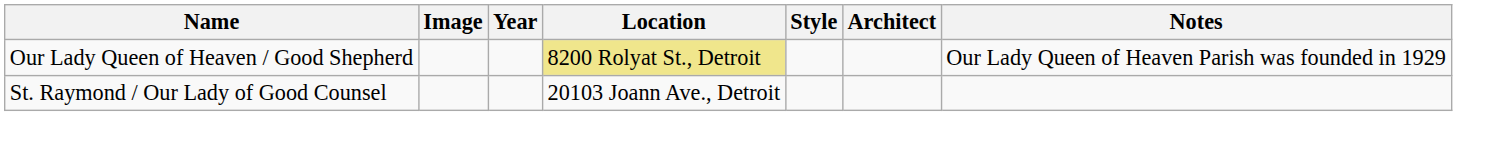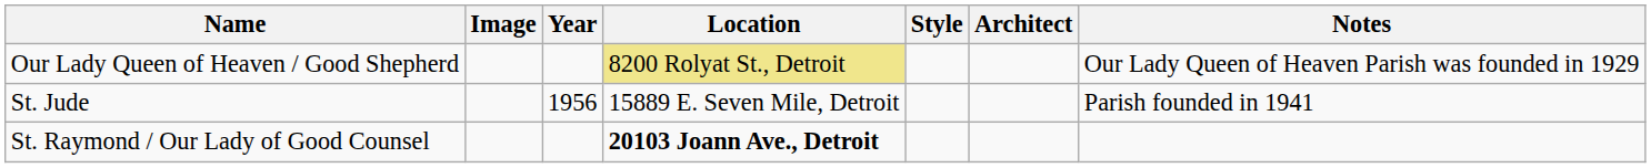 <table class="wikitable sortable">
 <tr>
 <th>Name</th>
 <th class="unsortable">Image</th>
 <th>Year</th>
 <th class="unsortable">Location</th>
 <th class="unsortable">Style</th>
 <th class="unsortable">Architect</th>
 <th class="unsortable">Notes</th>
 </tr>
 <tr>
 <td>Our Lady Queen of Heaven / Good Shepherd</td>
 <td></td>
 <td></td>
 <td style="background: khaki;">8200 Rolyat St., Detroit</td>
 <td></td>
 <td></td>
 <td>Our Lady Queen of Heaven Parish was founded in 1929</td>
 </tr>
 <tr>
+<td>St. Jude</td>
+<td></td>
+<td>1956</td>
+<td>15889 E. Seven Mile, Detroit</td>
+<td></td>
+<td></td>
+<td>Parish founded in 1941</td>
+</tr>
+<tr>
 <td>St. Raymond / Our Lady of Good Counsel</td>
 <td></td>
 <td></td>
-<td>20103 Joann Ave., Detroit</td>
+<td><strong>20103 Joann Ave., Detroit</strong></td>
 <td></td>
 <td></td>
 <td></td>
 </tr>
 </table>
